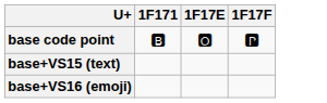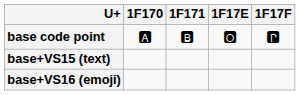 <table class="wikitable" style="text-align:center;">
 <tr>
 <th style="text-align:right">U+</th>
+<th>1F170</th>
 <th>1F171</th>
 <th>1F17E</th>
 <th>1F17F</th>
 </tr>
 <tr>
 <th style="text-align:left">base code point</th>
+<td style="font-size:larger;">🅰</td>
 <td style="font-size:larger;">🅱</td>
 <td style="font-size:larger;">🅾</td>
 <td style="font-size:larger;">🅿</td>
 </tr>
 <tr>
 <th style="text-align:left">base+VS15 (text)</th>
 <td style="font-size:larger;"></td>
 <td style="font-size:larger;"></td>
 <td style="font-size:larger;"></td>
+<td style="font-size:larger;"></td>
 </tr>
 <tr>
 <th style="text-align:left">base+VS16 (emoji)</th>
 <td style="font-size:larger;"></td>
 <td style="font-size:larger;"></td>
 <td style="font-size:larger;"></td>
+<td style="font-size:larger;"></td>
 </tr>
 </table>
